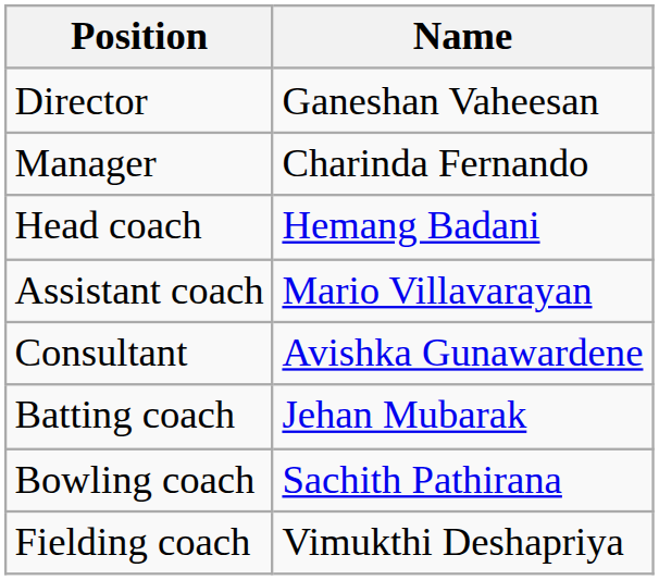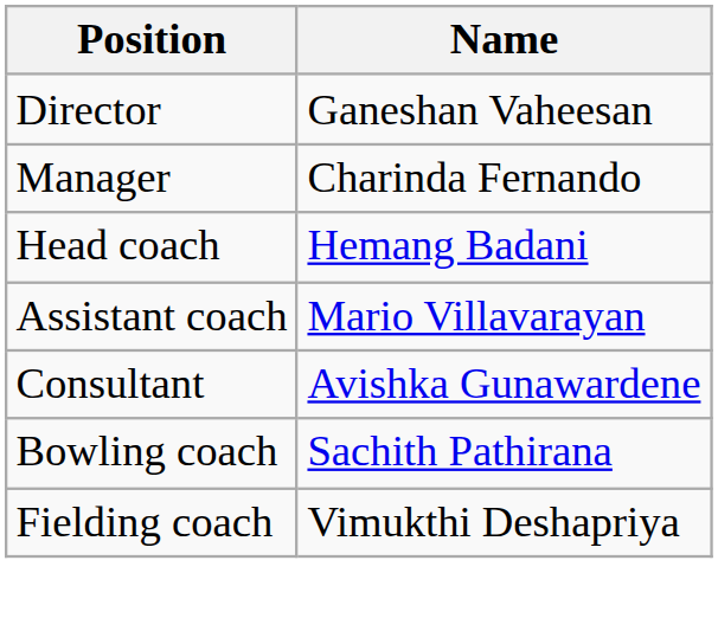 <table class="wikitable">
 <tr>
 <th>Position</th>
 <th>Name</th>
 </tr>
 <tr>
 <td>Director</td>
 <td>Ganeshan Vaheesan</td>
 </tr>
 <tr>
 <td>Manager</td>
 <td>Charinda Fernando</td>
 </tr>
 <tr>
 <td>Head coach</td>
 <td><a href='#'>Hemang Badani</a></td>
 </tr>
 <tr>
 <td>Assistant coach</td>
 <td><a href='#'>Mario Villavarayan</a></td>
 </tr>
 <tr>
 <td>Consultant</td>
 <td><a href='#'>Avishka Gunawardene</a></td>
 </tr>
 <tr>
-<td>Batting coach</td>
-<td><a href='#'>Jehan Mubarak</a></td>
-</tr>
-<tr>
 <td>Bowling coach</td>
 <td><a href='#'>Sachith Pathirana</a></td>
 </tr>
 <tr>
 <td>Fielding coach</td>
 <td>Vimukthi Deshapriya</td>
 </tr>
 </table>
